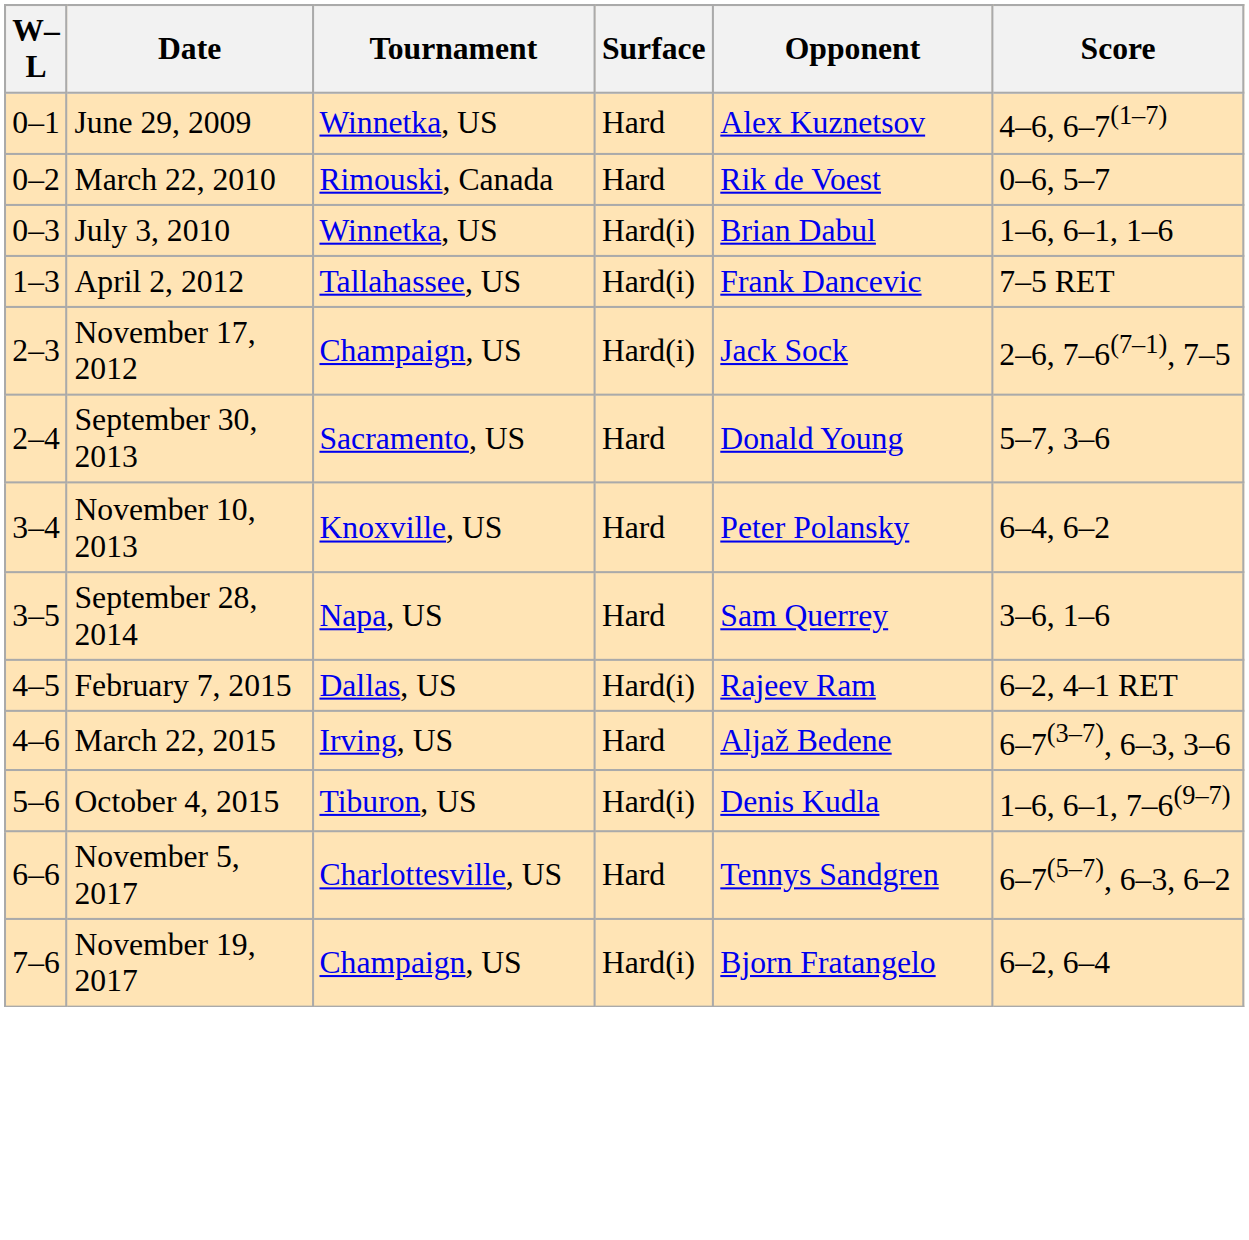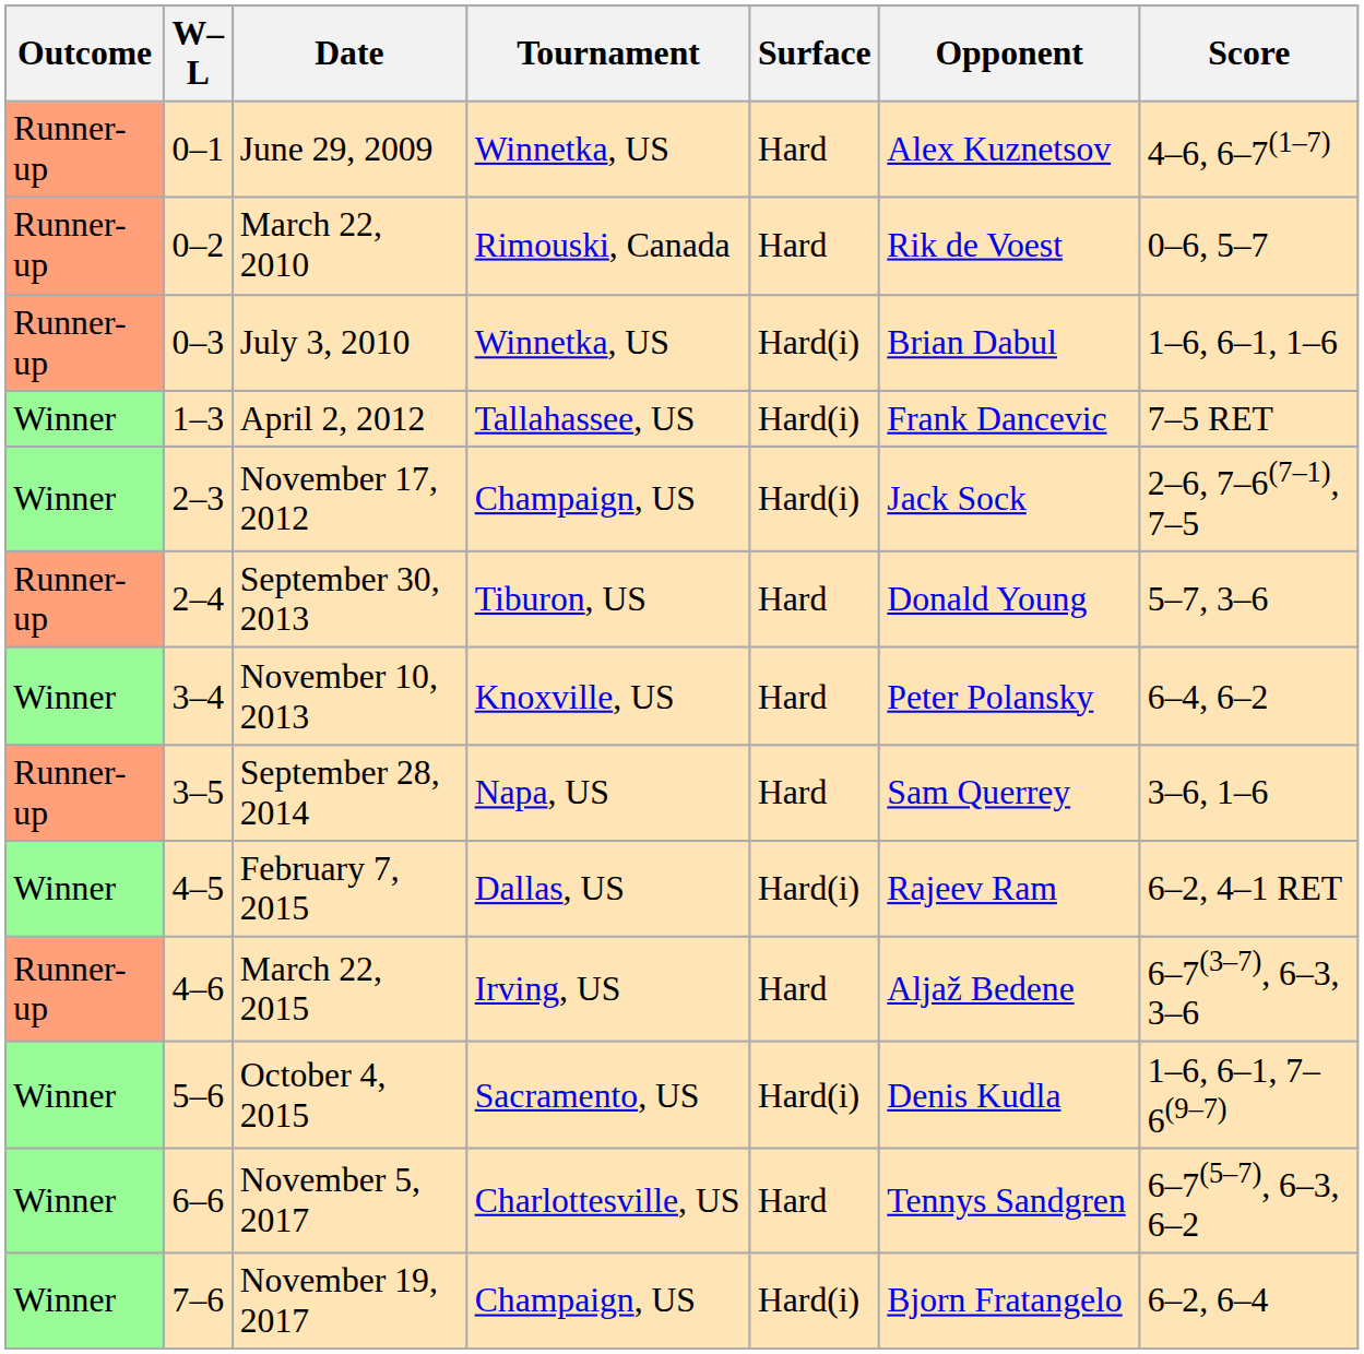 <table class=wikitable style=font-size:97%;background:moccasin>
 <tr>
+<th width=70>Outcome</th>
 <th>W–L</th>
 <th width=150>Date</th>
 <th width=160>Tournament</th>
 <th width=50>Surface</th>
 <th width=180>Opponent</th>
 <th width=180>Score</th>
 </tr>
 <tr>
+<td bgcolor=ffa07a>Runner-up</td>
 <td>0–1</td>
 <td>June 29, 2009</td>
 <td><a href='#'>Winnetka</a>, US</td>
 <td>Hard</td>
 <td> <a href='#'>Alex Kuznetsov</a></td>
 <td>4–6, 6–7<sup>(1–7)</sup></td>
 </tr>
 <tr>
+<td bgcolor=ffa07a>Runner-up</td>
 <td>0–2</td>
 <td>March 22, 2010</td>
 <td><a href='#'>Rimouski</a>, Canada</td>
 <td>Hard</td>
 <td> <a href='#'>Rik de Voest</a></td>
 <td>0–6, 5–7</td>
 </tr>
 <tr>
+<td bgcolor=ffa07a>Runner-up</td>
 <td>0–3</td>
 <td>July 3, 2010</td>
 <td><a href='#'>Winnetka</a>, US</td>
 <td>Hard(i)</td>
 <td> <a href='#'>Brian Dabul</a></td>
 <td>1–6, 6–1, 1–6</td>
 </tr>
 <tr>
+<td bgcolor="98fb98">Winner</td>
 <td>1–3</td>
 <td>April 2, 2012</td>
 <td><a href='#'>Tallahassee</a>, US</td>
 <td>Hard(i)</td>
 <td> <a href='#'>Frank Dancevic</a></td>
 <td>7–5 RET</td>
 </tr>
 <tr>
+<td bgcolor="98fb98">Winner</td>
 <td>2–3</td>
 <td>November 17, 2012</td>
 <td><a href='#'>Champaign</a>, US</td>
 <td>Hard(i)</td>
 <td> <a href='#'>Jack Sock</a></td>
 <td>2–6, 7–6<sup>(7–1)</sup>, 7–5</td>
 </tr>
 <tr>
+<td bgcolor=ffa07a>Runner-up</td>
 <td>2–4</td>
 <td>September 30, 2013</td>
-<td><a href='#'>Sacramento</a>, US</td>
+<td><a href='#'>Tiburon</a>, US</td>
 <td>Hard</td>
 <td> <a href='#'>Donald Young</a></td>
 <td>5–7, 3–6</td>
 </tr>
 <tr>
+<td bgcolor="98fb98">Winner</td>
 <td>3–4</td>
 <td>November 10, 2013</td>
 <td><a href='#'>Knoxville</a>, US</td>
 <td>Hard</td>
 <td> <a href='#'>Peter Polansky</a></td>
 <td>6–4, 6–2</td>
 </tr>
 <tr>
+<td bgcolor=ffa07a>Runner-up</td>
 <td>3–5</td>
 <td>September 28, 2014</td>
 <td><a href='#'>Napa</a>, US</td>
 <td>Hard</td>
 <td> <a href='#'>Sam Querrey</a></td>
 <td>3–6, 1–6</td>
 </tr>
 <tr>
+<td bgcolor="98fb98">Winner</td>
 <td>4–5</td>
 <td>February 7, 2015</td>
 <td><a href='#'>Dallas</a>, US</td>
 <td>Hard(i)</td>
 <td> <a href='#'>Rajeev Ram</a></td>
 <td>6–2, 4–1 RET</td>
 </tr>
 <tr>
+<td bgcolor="ffa07a">Runner-up</td>
 <td>4–6</td>
 <td>March 22, 2015</td>
 <td><a href='#'>Irving</a>, US</td>
 <td>Hard</td>
 <td> <a href='#'>Aljaž Bedene</a></td>
 <td>6–7<sup>(3–7)</sup>, 6–3, 3–6</td>
 </tr>
 <tr>
+<td bgcolor="98fb98">Winner</td>
 <td>5–6</td>
 <td>October 4, 2015</td>
-<td><a href='#'>Tiburon</a>, US</td>
+<td><a href='#'>Sacramento</a>, US</td>
 <td>Hard(i)</td>
 <td> <a href='#'>Denis Kudla</a></td>
 <td>1–6, 6–1, 7–6<sup>(9–7)</sup></td>
 </tr>
 <tr>
+<td bgcolor="98fb98">Winner</td>
 <td>6–6</td>
 <td>November 5, 2017</td>
 <td><a href='#'>Charlottesville</a>, US</td>
 <td>Hard</td>
 <td> <a href='#'>Tennys Sandgren</a></td>
 <td>6–7<sup>(5–7)</sup>, 6–3, 6–2</td>
 </tr>
 <tr>
+<td bgcolor="98fb98">Winner</td>
 <td>7–6</td>
 <td>November 19, 2017</td>
 <td><a href='#'>Champaign</a>, US</td>
 <td>Hard(i)</td>
 <td> <a href='#'>Bjorn Fratangelo</a></td>
 <td>6–2, 6–4</td>
 </tr>
 </table>
